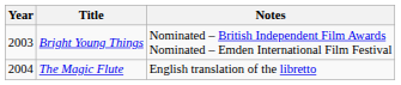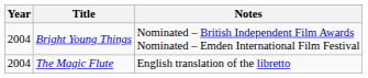 <table class="wikitable">
 <tr align="center">
 <th>Year</th>
 <th>Title</th>
 <th>Notes</th>
 </tr>
 <tr>
-<td>2003</td>
+<td>2004</td>
 <td><em><a href='#'>Bright Young Things</a></em></td>
 <td>Nominated – <a href='#'>British Independent Film Awards</a><br>Nominated – Emden International Film Festival</td>
 </tr>
 <tr>
 <td>2004</td>
 <td><em><a href='#'>The Magic Flute</a></em></td>
 <td>English translation of the <a href='#'>libretto</a></td>
 </tr>
 </table>
